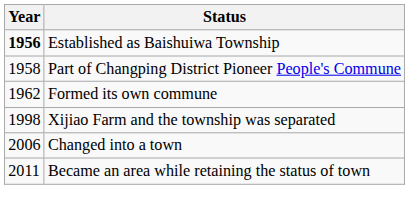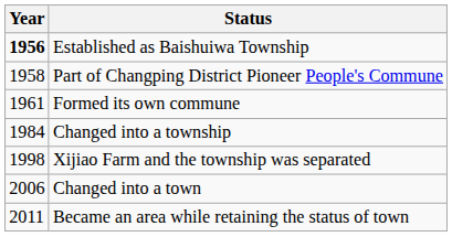 <table class="wikitable">
 <tr>
 <th>Year</th>
 <th>Status</th>
 </tr>
 <tr>
 <td><strong>1956</strong></td>
 <td>Established as Baishuiwa Township</td>
 </tr>
 <tr>
 <td>1958</td>
 <td>Part of Changping District Pioneer <a href='#'>People's Commune</a></td>
 </tr>
 <tr>
-<td>1962</td>
+<td>1961</td>
 <td>Formed its own commune</td>
+</tr>
+<tr>
+<td>1984</td>
+<td>Changed into a township</td>
 </tr>
 <tr>
 <td>1998</td>
 <td>Xijiao Farm and the township was separated</td>
 </tr>
 <tr>
 <td>2006</td>
 <td>Changed into a town</td>
 </tr>
 <tr>
 <td>2011</td>
 <td>Became an area while retaining the status of town</td>
 </tr>
 </table>
